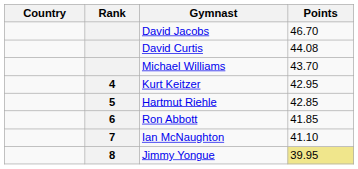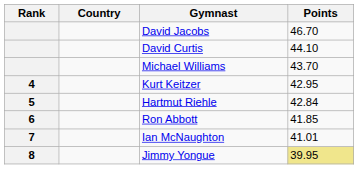 <table class="wikitable" width=500>
 <tr bgcolor="#efefef">
+<th>Rank</th>
 <th>Country</th>
-<th>Rank</th>
 <th>Gymnast</th>
 <th>Points</th>
 </tr>
 <tr>
+<th></th>
 <td></td>
-<th></th>
 <td><a href='#'>David Jacobs</a></td>
 <td>46.70</td>
 </tr>
 <tr>
+<th></th>
 <td></td>
-<th></th>
 <td><a href='#'>David Curtis</a></td>
-<td>44.08</td>
+<td>44.10</td>
 </tr>
 <tr>
+<th></th>
 <td></td>
-<th></th>
 <td><a href='#'>Michael Williams</a></td>
 <td>43.70</td>
 </tr>
 <tr>
+<th>4</th>
 <td></td>
-<th>4</th>
 <td><a href='#'>Kurt Keitzer</a></td>
 <td>42.95</td>
 </tr>
 <tr>
+<th>5</th>
 <td></td>
-<th>5</th>
 <td><a href='#'>Hartmut Riehle</a></td>
-<td>42.85</td>
+<td>42.84</td>
 </tr>
 <tr>
+<th>6</th>
 <td></td>
-<th>6</th>
 <td><a href='#'>Ron Abbott</a></td>
 <td>41.85</td>
 </tr>
 <tr>
+<th>7</th>
 <td></td>
-<th>7</th>
 <td><a href='#'>Ian McNaughton</a></td>
-<td>41.10</td>
+<td>41.01</td>
 </tr>
 <tr>
+<th>8</th>
 <td></td>
-<th>8</th>
 <td><a href='#'>Jimmy Yongue</a></td>
 <td style="background: khaki;">39.95</td>
 </tr>
 </table>
